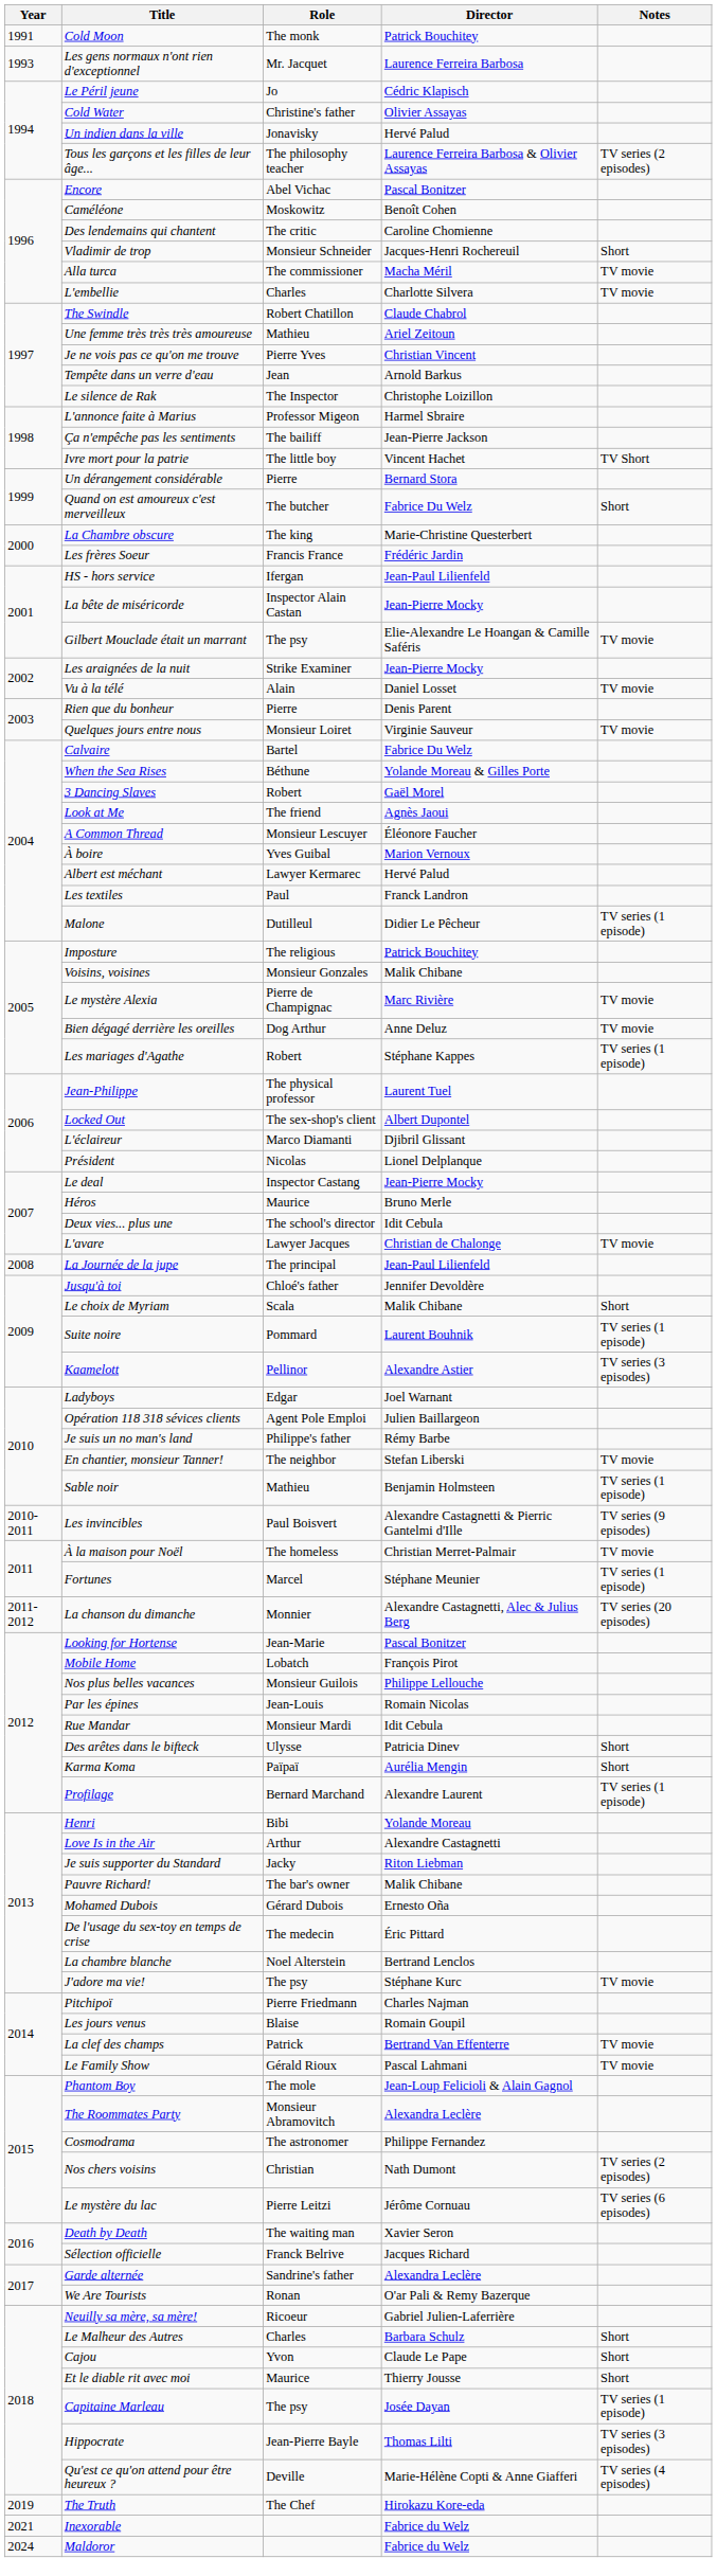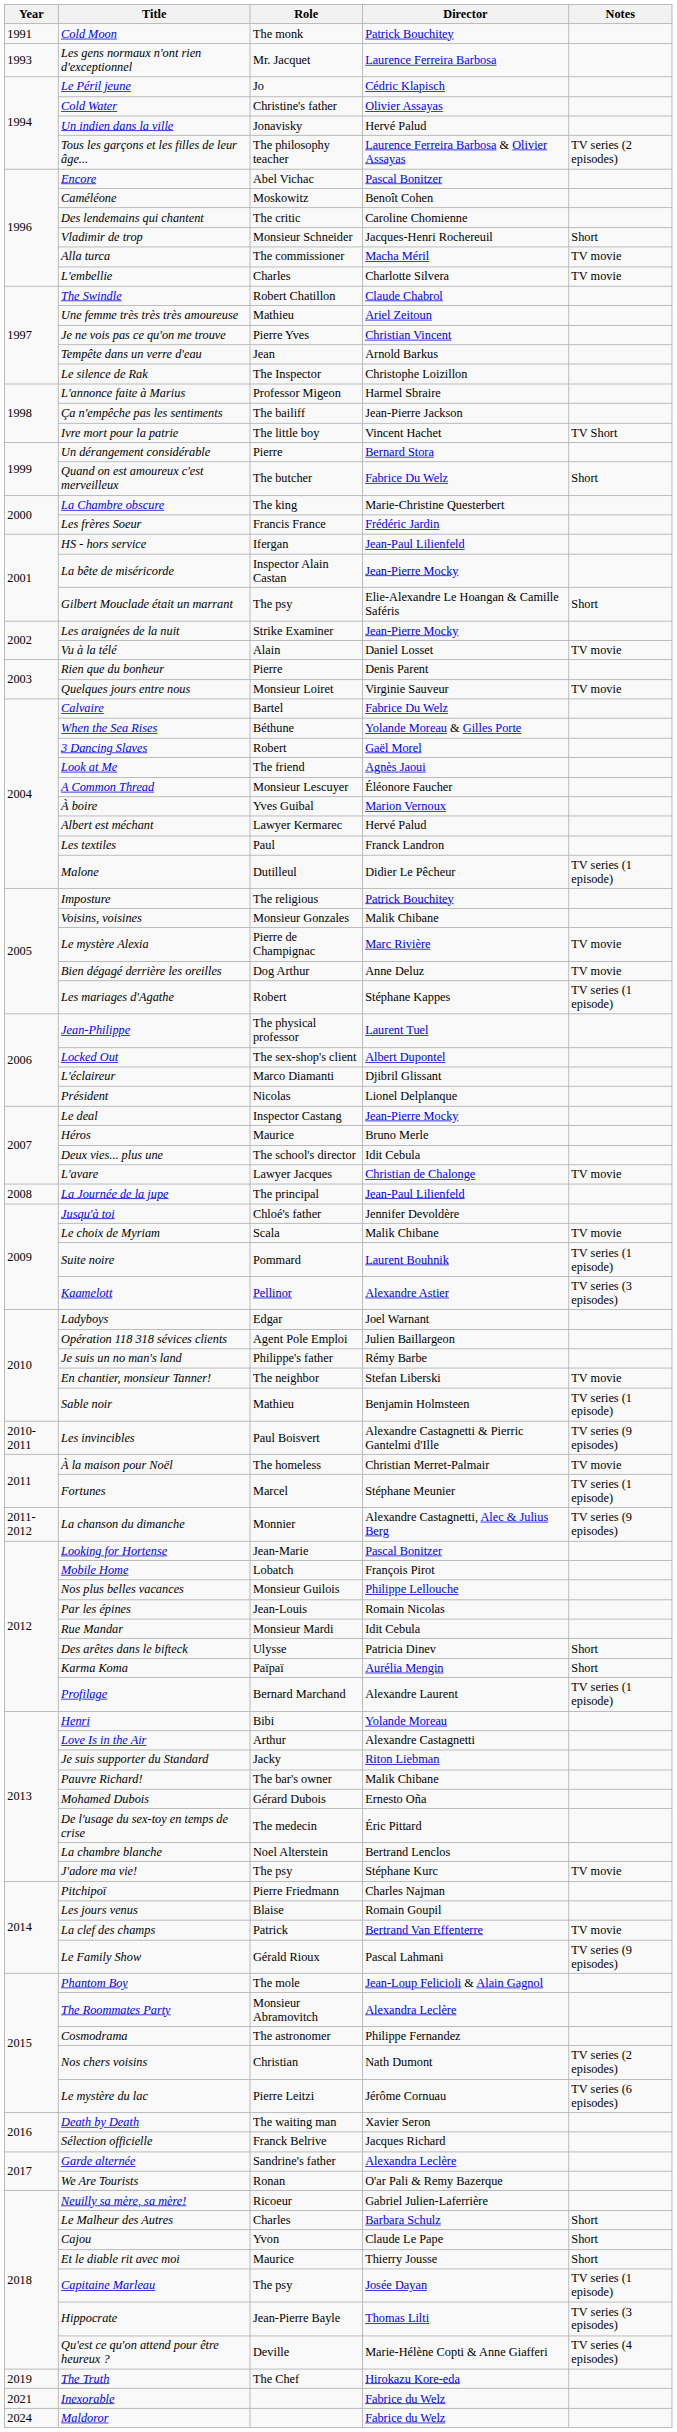 <table class="wikitable sortable">
 <tr>
 <th>Year</th>
 <th>Title</th>
 <th>Role</th>
 <th>Director</th>
 <th class="unsortable">Notes</th>
 </tr>
 <tr>
 <td>1991</td>
 <td><em><a href='#'>Cold Moon</a></em></td>
 <td>The monk</td>
 <td><a href='#'>Patrick Bouchitey</a></td>
 <td></td>
 </tr>
 <tr>
 <td>1993</td>
 <td><em>Les gens normaux n'ont rien d'exceptionnel</em></td>
 <td>Mr. Jacquet</td>
 <td><a href='#'>Laurence Ferreira Barbosa</a></td>
 <td></td>
 </tr>
 <tr>
 <td rowspan=4>1994</td>
 <td><em><a href='#'>Le Péril jeune</a></em></td>
 <td>Jo</td>
 <td><a href='#'>Cédric Klapisch</a></td>
 <td></td>
 </tr>
 <tr>
 <td><em><a href='#'>Cold Water</a></em></td>
 <td>Christine's father</td>
 <td><a href='#'>Olivier Assayas</a></td>
 <td></td>
 </tr>
 <tr>
 <td><em><a href='#'>Un indien dans la ville</a></em></td>
 <td>Jonavisky</td>
 <td>Hervé Palud</td>
 <td></td>
 </tr>
 <tr>
 <td><em>Tous les garçons et les filles de leur âge...</em></td>
 <td>The philosophy teacher</td>
 <td><a href='#'>Laurence Ferreira Barbosa</a> & <a href='#'>Olivier Assayas</a></td>
 <td>TV series (2 episodes)</td>
 </tr>
 <tr>
 <td rowspan=6>1996</td>
 <td><em><a href='#'>Encore</a></em></td>
 <td>Abel Vichac</td>
 <td><a href='#'>Pascal Bonitzer</a></td>
 <td></td>
 </tr>
 <tr>
 <td><em>Caméléone</em></td>
 <td>Moskowitz</td>
 <td>Benoît Cohen</td>
 <td></td>
 </tr>
 <tr>
 <td><em>Des lendemains qui chantent</em></td>
 <td>The critic</td>
 <td>Caroline Chomienne</td>
 <td></td>
 </tr>
 <tr>
 <td><em>Vladimir de trop</em></td>
 <td>Monsieur Schneider</td>
 <td>Jacques-Henri Rochereuil</td>
 <td>Short</td>
 </tr>
 <tr>
 <td><em>Alla turca</em></td>
 <td>The commissioner</td>
 <td><a href='#'>Macha Méril</a></td>
 <td>TV movie</td>
 </tr>
 <tr>
 <td><em>L'embellie</em></td>
 <td>Charles</td>
 <td>Charlotte Silvera</td>
 <td>TV movie</td>
 </tr>
 <tr>
 <td rowspan=5>1997</td>
 <td><em><a href='#'>The Swindle</a></em></td>
 <td>Robert Chatillon</td>
 <td><a href='#'>Claude Chabrol</a></td>
 <td></td>
 </tr>
 <tr>
 <td><em>Une femme très très très amoureuse</em></td>
 <td>Mathieu</td>
 <td><a href='#'>Ariel Zeitoun</a></td>
 <td></td>
 </tr>
 <tr>
 <td><em>Je ne vois pas ce qu'on me trouve</em></td>
 <td>Pierre Yves</td>
 <td><a href='#'>Christian Vincent</a></td>
 <td></td>
 </tr>
 <tr>
 <td><em>Tempête dans un verre d'eau</em></td>
 <td>Jean</td>
 <td>Arnold Barkus</td>
 <td></td>
 </tr>
 <tr>
 <td><em>Le silence de Rak</em></td>
 <td>The Inspector</td>
 <td>Christophe Loizillon</td>
 <td></td>
 </tr>
 <tr>
 <td rowspan=3>1998</td>
 <td><em>L'annonce faite à Marius</em></td>
 <td>Professor Migeon</td>
 <td>Harmel Sbraire</td>
 <td></td>
 </tr>
 <tr>
 <td><em>Ça n'empêche pas les sentiments</em></td>
 <td>The bailiff</td>
 <td>Jean-Pierre Jackson</td>
 <td></td>
 </tr>
 <tr>
 <td><em>Ivre mort pour la patrie</em></td>
 <td>The little boy</td>
 <td>Vincent Hachet</td>
 <td>TV Short</td>
 </tr>
 <tr>
 <td rowspan=2>1999</td>
 <td><em>Un dérangement considérable</em></td>
 <td>Pierre</td>
 <td><a href='#'>Bernard Stora</a></td>
 <td></td>
 </tr>
 <tr>
 <td><em>Quand on est amoureux c'est merveilleux</em></td>
 <td>The butcher</td>
 <td><a href='#'>Fabrice Du Welz</a></td>
 <td>Short</td>
 </tr>
 <tr>
 <td rowspan=2>2000</td>
 <td><em><a href='#'>La Chambre obscure</a></em></td>
 <td>The king</td>
 <td>Marie-Christine Questerbert</td>
 <td></td>
 </tr>
 <tr>
 <td><em>Les frères Soeur</em></td>
 <td>Francis France</td>
 <td><a href='#'>Frédéric Jardin</a></td>
 <td></td>
 </tr>
 <tr>
 <td rowspan=3>2001</td>
 <td><em>HS - hors service</em></td>
 <td>Ifergan</td>
 <td><a href='#'>Jean-Paul Lilienfeld</a></td>
 <td></td>
 </tr>
 <tr>
 <td><em>La bête de miséricorde</em></td>
 <td>Inspector Alain Castan</td>
 <td><a href='#'>Jean-Pierre Mocky</a></td>
 <td></td>
 </tr>
 <tr>
 <td><em>Gilbert Mouclade était un marrant</em></td>
 <td>The psy</td>
 <td>Elie-Alexandre Le Hoangan & Camille Saféris</td>
-<td>TV movie</td>
+<td>Short</td>
 </tr>
 <tr>
 <td rowspan=2>2002</td>
 <td><em>Les araignées de la nuit</em></td>
 <td>Strike Examiner</td>
 <td><a href='#'>Jean-Pierre Mocky</a></td>
 <td></td>
 </tr>
 <tr>
 <td><em>Vu à la télé</em></td>
 <td>Alain</td>
 <td>Daniel Losset</td>
 <td>TV movie</td>
 </tr>
 <tr>
 <td rowspan=2>2003</td>
 <td><em>Rien que du bonheur</em></td>
 <td>Pierre</td>
 <td>Denis Parent</td>
 <td></td>
 </tr>
 <tr>
 <td><em>Quelques jours entre nous</em></td>
 <td>Monsieur Loiret</td>
 <td>Virginie Sauveur</td>
 <td>TV movie</td>
 </tr>
 <tr>
 <td rowspan=9>2004</td>
 <td><em><a href='#'>Calvaire</a></em></td>
 <td>Bartel</td>
 <td><a href='#'>Fabrice Du Welz</a></td>
 <td></td>
 </tr>
 <tr>
 <td><em><a href='#'>When the Sea Rises</a></em></td>
 <td>Béthune</td>
 <td><a href='#'>Yolande Moreau</a> & <a href='#'>Gilles Porte</a></td>
 <td></td>
 </tr>
 <tr>
 <td><em><a href='#'>3 Dancing Slaves</a></em></td>
 <td>Robert</td>
 <td><a href='#'>Gaël Morel</a></td>
 <td></td>
 </tr>
 <tr>
 <td><em><a href='#'>Look at Me</a></em></td>
 <td>The friend</td>
 <td><a href='#'>Agnès Jaoui</a></td>
 <td></td>
 </tr>
 <tr>
 <td><em><a href='#'>A Common Thread</a></em></td>
 <td>Monsieur Lescuyer</td>
 <td>Éléonore Faucher</td>
 <td></td>
 </tr>
 <tr>
 <td><em>À boire</em></td>
 <td>Yves Guibal</td>
 <td><a href='#'>Marion Vernoux</a></td>
 <td></td>
 </tr>
 <tr>
 <td><em>Albert est méchant</em></td>
 <td>Lawyer Kermarec</td>
 <td>Hervé Palud</td>
 <td></td>
 </tr>
 <tr>
 <td><em>Les textiles</em></td>
 <td>Paul</td>
 <td>Franck Landron</td>
 <td></td>
 </tr>
 <tr>
 <td><em>Malone</em></td>
 <td>Dutilleul</td>
 <td>Didier Le Pêcheur</td>
 <td>TV series (1 episode)</td>
 </tr>
 <tr>
 <td rowspan=5>2005</td>
 <td><em>Imposture</em></td>
 <td>The religious</td>
 <td><a href='#'>Patrick Bouchitey</a></td>
 <td></td>
 </tr>
 <tr>
 <td><em>Voisins, voisines</em></td>
 <td>Monsieur Gonzales</td>
 <td>Malik Chibane</td>
 <td></td>
 </tr>
 <tr>
 <td><em>Le mystère Alexia</em></td>
 <td>Pierre de Champignac</td>
 <td><a href='#'>Marc Rivière</a></td>
 <td>TV movie</td>
 </tr>
 <tr>
 <td><em>Bien dégagé derrière les oreilles</em></td>
 <td>Dog Arthur</td>
 <td>Anne Deluz</td>
 <td>TV movie</td>
 </tr>
 <tr>
 <td><em>Les mariages d'Agathe</em></td>
 <td>Robert</td>
 <td>Stéphane Kappes</td>
 <td>TV series (1 episode)</td>
 </tr>
 <tr>
 <td rowspan=4>2006</td>
 <td><em><a href='#'>Jean-Philippe</a></em></td>
 <td>The physical professor</td>
 <td><a href='#'>Laurent Tuel</a></td>
 <td></td>
 </tr>
 <tr>
 <td><em><a href='#'>Locked Out</a></em></td>
 <td>The sex-shop's client</td>
 <td><a href='#'>Albert Dupontel</a></td>
 <td></td>
 </tr>
 <tr>
 <td><em>L'éclaireur</em></td>
 <td>Marco Diamanti</td>
 <td>Djibril Glissant</td>
 <td></td>
 </tr>
 <tr>
 <td><em>Président</em></td>
 <td>Nicolas</td>
 <td>Lionel Delplanque</td>
 <td></td>
 </tr>
 <tr>
 <td rowspan=4>2007</td>
 <td><em>Le deal</em></td>
 <td>Inspector Castang</td>
 <td><a href='#'>Jean-Pierre Mocky</a></td>
 <td></td>
 </tr>
 <tr>
 <td><em>Héros</em></td>
 <td>Maurice</td>
 <td>Bruno Merle</td>
 <td></td>
 </tr>
 <tr>
 <td><em>Deux vies... plus une</em></td>
 <td>The school's director</td>
 <td>Idit Cebula</td>
 <td></td>
 </tr>
 <tr>
 <td><em>L'avare</em></td>
 <td>Lawyer Jacques</td>
 <td><a href='#'>Christian de Chalonge</a></td>
 <td>TV movie</td>
 </tr>
 <tr>
 <td>2008</td>
 <td><em><a href='#'>La Journée de la jupe</a></em></td>
 <td>The principal</td>
 <td><a href='#'>Jean-Paul Lilienfeld</a></td>
 <td></td>
 </tr>
 <tr>
 <td rowspan=4>2009</td>
 <td><em><a href='#'>Jusqu'à toi</a></em></td>
 <td>Chloé's father</td>
 <td>Jennifer Devoldère</td>
 <td></td>
 </tr>
 <tr>
 <td><em>Le choix de Myriam</em></td>
 <td>Scala</td>
 <td>Malik Chibane</td>
-<td>Short</td>
+<td>TV movie</td>
 </tr>
 <tr>
 <td><em>Suite noire</em></td>
 <td>Pommard</td>
 <td><a href='#'>Laurent Bouhnik</a></td>
 <td>TV series (1 episode)</td>
 </tr>
 <tr>
 <td><em><a href='#'>Kaamelott</a></em></td>
 <td><a href='#'>Pellinor</a></td>
 <td><a href='#'>Alexandre Astier</a></td>
 <td>TV series (3 episodes)</td>
 </tr>
 <tr>
 <td rowspan=5>2010</td>
 <td><em>Ladyboys</em></td>
 <td>Edgar</td>
 <td>Joel Warnant</td>
 <td></td>
 </tr>
 <tr>
 <td><em>Opération 118 318 sévices clients</em></td>
 <td>Agent Pole Emploi</td>
 <td>Julien Baillargeon</td>
 <td></td>
 </tr>
 <tr>
 <td><em>Je suis un no man's land</em></td>
 <td>Philippe's father</td>
 <td>Rémy Barbe</td>
 <td></td>
 </tr>
 <tr>
 <td><em>En chantier, monsieur Tanner!</em></td>
 <td>The neighbor</td>
 <td>Stefan Liberski</td>
 <td>TV movie</td>
 </tr>
 <tr>
 <td><em>Sable noir</em></td>
 <td>Mathieu</td>
 <td>Benjamin Holmsteen</td>
 <td>TV series (1 episode)</td>
 </tr>
 <tr>
 <td>2010-2011</td>
 <td><em>Les invincibles</em></td>
 <td>Paul Boisvert</td>
 <td>Alexandre Castagnetti & Pierric Gantelmi d'Ille</td>
 <td>TV series (9 episodes)</td>
 </tr>
 <tr>
 <td rowspan=2>2011</td>
 <td><em>À la maison pour Noël</em></td>
 <td>The homeless</td>
 <td>Christian Merret-Palmair</td>
 <td>TV movie</td>
 </tr>
 <tr>
 <td><em>Fortunes</em></td>
 <td>Marcel</td>
 <td>Stéphane Meunier</td>
 <td>TV series (1 episode)</td>
 </tr>
 <tr>
 <td>2011-2012</td>
 <td><em>La chanson du dimanche</em></td>
 <td>Monnier</td>
 <td>Alexandre Castagnetti, <a href='#'>Alec & Julius Berg</a></td>
-<td>TV series (20 episodes)</td>
+<td>TV series (9 episodes)</td>
 </tr>
 <tr>
 <td rowspan=8>2012</td>
 <td><em><a href='#'>Looking for Hortense</a></em></td>
 <td>Jean-Marie</td>
 <td><a href='#'>Pascal Bonitzer</a></td>
 <td></td>
 </tr>
 <tr>
 <td><em><a href='#'>Mobile Home</a></em></td>
 <td>Lobatch</td>
 <td>François Pirot</td>
 <td></td>
 </tr>
 <tr>
 <td><em>Nos plus belles vacances</em></td>
 <td>Monsieur Guilois</td>
 <td><a href='#'>Philippe Lellouche</a></td>
 <td></td>
 </tr>
 <tr>
 <td><em>Par les épines</em></td>
 <td>Jean-Louis</td>
 <td>Romain Nicolas</td>
 <td></td>
 </tr>
 <tr>
 <td><em>Rue Mandar</em></td>
 <td>Monsieur Mardi</td>
 <td>Idit Cebula</td>
 <td></td>
 </tr>
 <tr>
 <td><em>Des arêtes dans le bifteck</em></td>
 <td>Ulysse</td>
 <td>Patricia Dinev</td>
 <td>Short</td>
 </tr>
 <tr>
 <td><em>Karma Koma</em></td>
 <td>Païpaï</td>
 <td><a href='#'>Aurélia Mengin</a></td>
 <td>Short</td>
 </tr>
 <tr>
 <td><em><a href='#'>Profilage</a></em></td>
 <td>Bernard Marchand</td>
 <td>Alexandre Laurent</td>
 <td>TV series (1 episode)</td>
 </tr>
 <tr>
 <td rowspan=8>2013</td>
 <td><em><a href='#'>Henri</a></em></td>
 <td>Bibi</td>
 <td><a href='#'>Yolande Moreau</a></td>
 <td></td>
 </tr>
 <tr>
 <td><em><a href='#'>Love Is in the Air</a></em></td>
 <td>Arthur</td>
 <td>Alexandre Castagnetti</td>
 <td></td>
 </tr>
 <tr>
 <td><em>Je suis supporter du Standard</em></td>
 <td>Jacky</td>
 <td><a href='#'>Riton Liebman</a></td>
 <td></td>
 </tr>
 <tr>
 <td><em>Pauvre Richard!</em></td>
 <td>The bar's owner</td>
 <td>Malik Chibane</td>
 <td></td>
 </tr>
 <tr>
 <td><em>Mohamed Dubois</em></td>
 <td>Gérard Dubois</td>
 <td>Ernesto Oña</td>
 <td></td>
 </tr>
 <tr>
 <td><em>De l'usage du sex-toy en temps de crise</em></td>
 <td>The medecin</td>
 <td>Éric Pittard</td>
 <td></td>
 </tr>
 <tr>
 <td><em>La chambre blanche</em></td>
 <td>Noel Alterstein</td>
 <td>Bertrand Lenclos</td>
 <td></td>
 </tr>
 <tr>
 <td><em>J'adore ma vie!</em></td>
 <td>The psy</td>
 <td>Stéphane Kurc</td>
 <td>TV movie</td>
 </tr>
 <tr>
 <td rowspan=4>2014</td>
 <td><em>Pitchipoï</em></td>
 <td>Pierre Friedmann</td>
 <td>Charles Najman</td>
 <td></td>
 </tr>
 <tr>
 <td><em>Les jours venus</em></td>
 <td>Blaise</td>
 <td>Romain Goupil</td>
 <td></td>
 </tr>
 <tr>
 <td><em>La clef des champs</em></td>
 <td>Patrick</td>
 <td><a href='#'>Bertrand Van Effenterre</a></td>
 <td>TV movie</td>
 </tr>
 <tr>
 <td><em>Le Family Show</em></td>
 <td>Gérald Rioux</td>
 <td>Pascal Lahmani</td>
-<td>TV movie</td>
+<td>TV series (9 episodes)</td>
 </tr>
 <tr>
 <td rowspan=5>2015</td>
 <td><em><a href='#'>Phantom Boy</a></em></td>
 <td>The mole</td>
 <td><a href='#'>Jean-Loup Felicioli</a> & <a href='#'>Alain Gagnol</a></td>
 <td></td>
 </tr>
 <tr>
 <td><em><a href='#'>The Roommates Party</a></em></td>
 <td>Monsieur Abramovitch</td>
 <td><a href='#'>Alexandra Leclère</a></td>
 <td></td>
 </tr>
 <tr>
 <td><em>Cosmodrama</em></td>
 <td>The astronomer</td>
 <td>Philippe Fernandez</td>
 <td></td>
 </tr>
 <tr>
 <td><em>Nos chers voisins</em></td>
 <td>Christian</td>
 <td>Nath Dumont</td>
 <td>TV series (2 episodes)</td>
 </tr>
 <tr>
 <td><em>Le mystère du lac</em></td>
 <td>Pierre Leitzi</td>
 <td>Jérôme Cornuau</td>
 <td>TV series (6 episodes)</td>
 </tr>
 <tr>
 <td rowspan=2>2016</td>
 <td><em><a href='#'>Death by Death</a></em></td>
 <td>The waiting man</td>
 <td>Xavier Seron</td>
 <td></td>
 </tr>
 <tr>
 <td><em>Sélection officielle</em></td>
 <td>Franck Belrive</td>
 <td>Jacques Richard</td>
 <td></td>
 </tr>
 <tr>
 <td rowspan=2>2017</td>
 <td><em><a href='#'>Garde alternée</a></em></td>
 <td>Sandrine's father</td>
 <td><a href='#'>Alexandra Leclère</a></td>
 <td></td>
 </tr>
 <tr>
 <td><em>We Are Tourists</em></td>
 <td>Ronan</td>
 <td>O'ar Pali & Remy Bazerque</td>
 <td></td>
 </tr>
 <tr>
 <td rowspan=7>2018</td>
 <td><em><a href='#'>Neuilly sa mère, sa mère!</a></em></td>
 <td>Ricoeur</td>
 <td>Gabriel Julien-Laferrière</td>
 <td></td>
 </tr>
 <tr>
 <td><em>Le Malheur des Autres</em></td>
 <td>Charles</td>
 <td><a href='#'>Barbara Schulz</a></td>
 <td>Short</td>
 </tr>
 <tr>
 <td><em>Cajou</em></td>
 <td>Yvon</td>
 <td>Claude Le Pape</td>
 <td>Short</td>
 </tr>
 <tr>
 <td><em>Et le diable rit avec moi</em></td>
 <td>Maurice</td>
 <td>Thierry Jousse</td>
 <td>Short</td>
 </tr>
 <tr>
 <td><em><a href='#'>Capitaine Marleau</a></em></td>
 <td>The psy</td>
 <td><a href='#'>Josée Dayan</a></td>
 <td>TV series (1 episode)</td>
 </tr>
 <tr>
 <td><em>Hippocrate</em></td>
 <td>Jean-Pierre Bayle</td>
 <td><a href='#'>Thomas Lilti</a></td>
 <td>TV series (3 episodes)</td>
 </tr>
 <tr>
 <td><em>Qu'est ce qu'on attend pour être heureux ?</em></td>
 <td>Deville</td>
 <td>Marie-Hélène Copti & Anne Giafferi</td>
 <td>TV series (4 episodes)</td>
 </tr>
 <tr>
 <td>2019</td>
 <td><em><a href='#'>The Truth</a></em></td>
 <td>The Chef</td>
 <td><a href='#'>Hirokazu Kore-eda</a></td>
 <td></td>
 </tr>
 <tr>
 <td>2021</td>
 <td><em><a href='#'>Inexorable</a></em></td>
 <td></td>
 <td><a href='#'>Fabrice du Welz</a></td>
 <td></td>
 </tr>
 <tr>
 <td>2024</td>
 <td><em><a href='#'>Maldoror</a></em></td>
 <td></td>
 <td><a href='#'>Fabrice du Welz</a></td>
 <td></td>
 </tr>
 </table>
